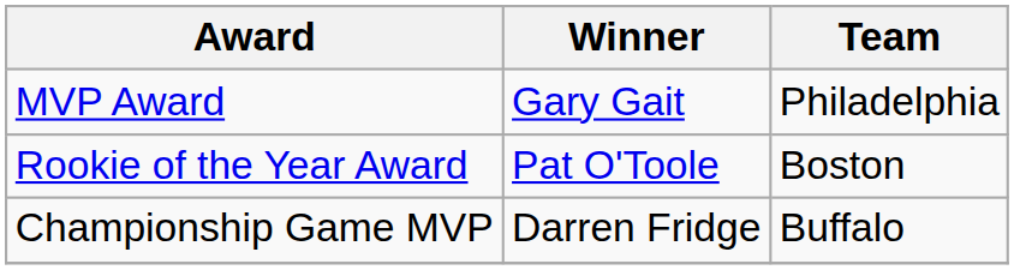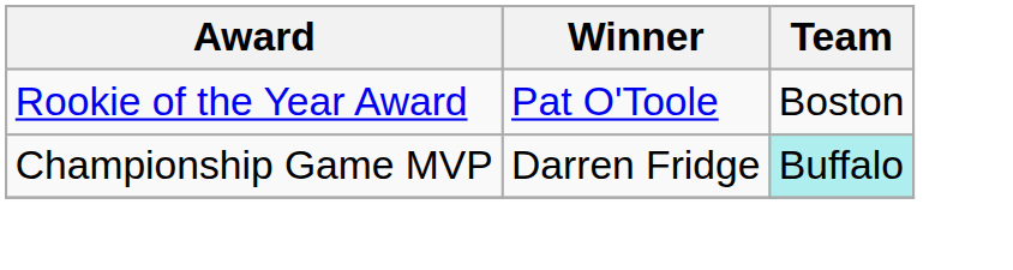 <table class="wikitable">
 <tr>
 <th>Award</th>
 <th>Winner</th>
 <th>Team</th>
-</tr>
-<tr>
-<td><a href='#'>MVP Award</a></td>
-<td><a href='#'>Gary Gait</a></td>
-<td>Philadelphia</td>
 </tr>
 <tr>
 <td><a href='#'>Rookie of the Year Award</a></td>
 <td><a href='#'>Pat O'Toole</a></td>
 <td>Boston</td>
 </tr>
 <tr>
 <td>Championship Game MVP</td>
 <td>Darren Fridge</td>
-<td>Buffalo</td>
+<td style="background: paleturquoise;">Buffalo</td>
 </tr>
 <tr>
 </tr>
 </table>
